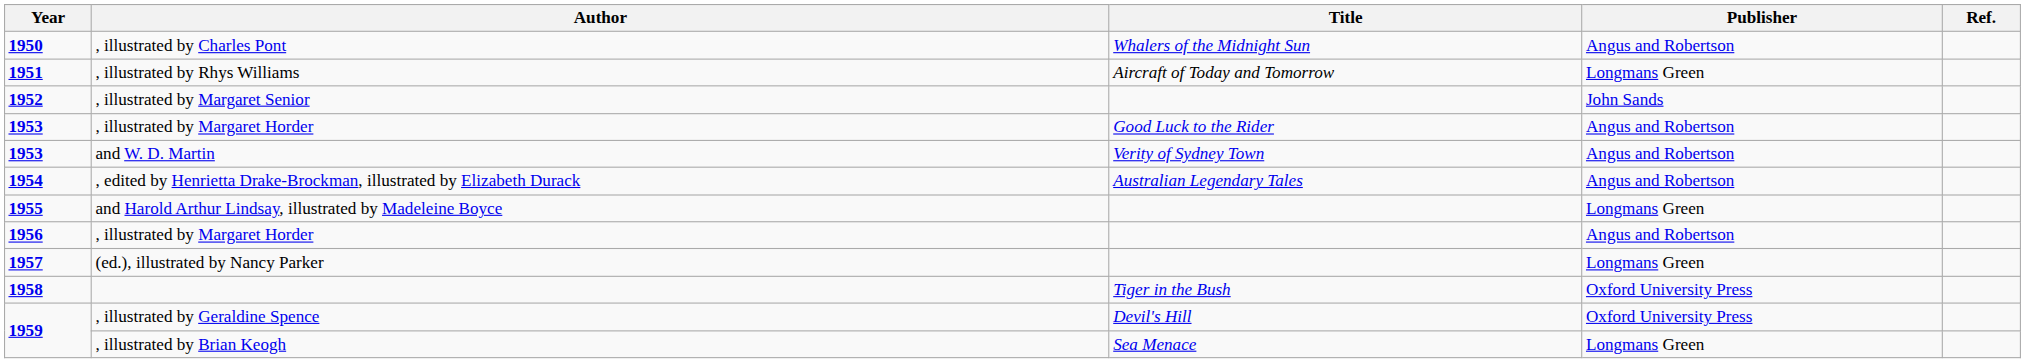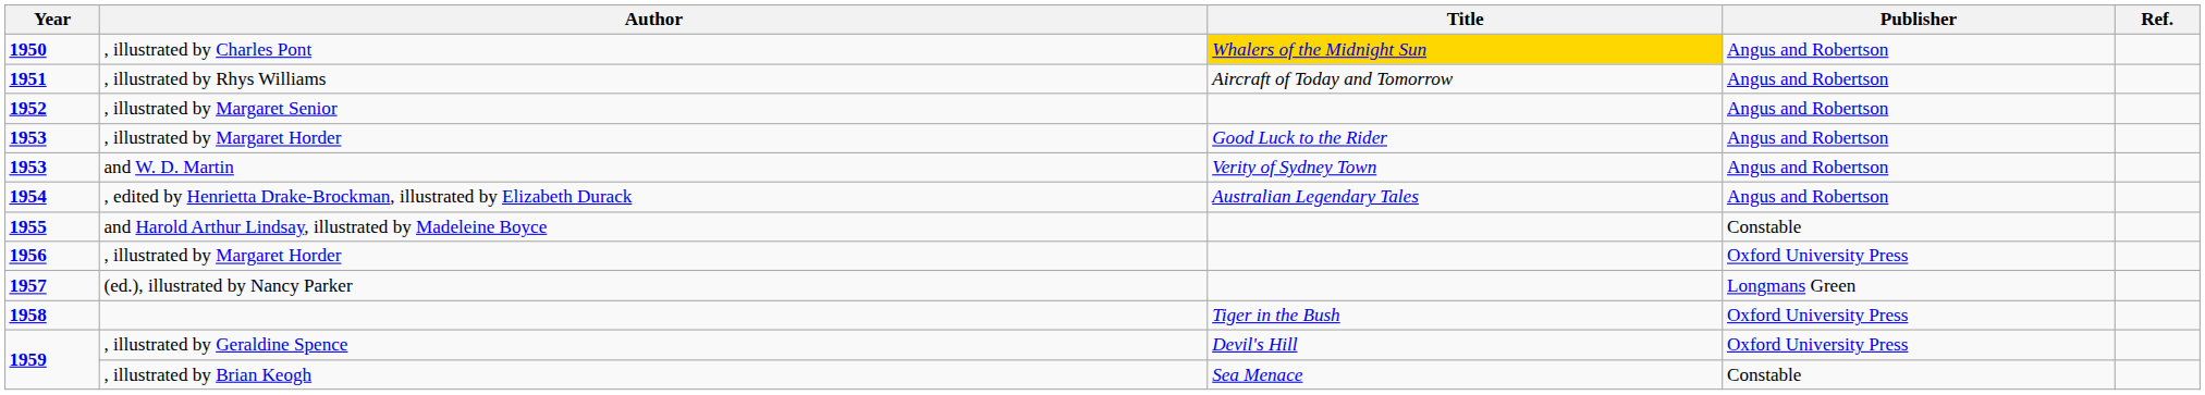 <table class="wikitable sortable mw-collapsible" width="95%">
 <tr>
 <th>Year</th>
 <th>Author</th>
 <th>Title</th>
 <th>Publisher</th>
 <th>Ref.</th>
 </tr>
 <tr>
 <td><strong><a href='#'>1950</a></strong></td>
 <td>, illustrated by <a href='#'>Charles Pont</a></td>
-<td><em><a href='#'>Whalers of the Midnight Sun</a></em></td>
+<td style="background: gold;"><em><a href='#'>Whalers of the Midnight Sun</a></em></td>
 <td><a href='#'>Angus and Robertson</a></td>
 <td></td>
 </tr>
 <tr>
 <td><strong><a href='#'>1951</a></strong></td>
 <td>, illustrated by Rhys Williams</td>
 <td><em>Aircraft of Today and Tomorrow</em></td>
-<td><a href='#'>Longmans</a> Green</td>
+<td><a href='#'>Angus and Robertson</a></td>
 <td></td>
 </tr>
 <tr>
 <td><strong><a href='#'>1952</a></strong></td>
 <td>, illustrated by <a href='#'>Margaret Senior</a></td>
 <td><em></em></td>
-<td><a href='#'>John Sands</a></td>
+<td><a href='#'>Angus and Robertson</a></td>
 <td></td>
 </tr>
 <tr>
 <td><strong><a href='#'>1953</a></strong></td>
 <td>, illustrated by <a href='#'>Margaret Horder</a></td>
 <td><em><a href='#'>Good Luck to the Rider</a></em></td>
 <td><a href='#'>Angus and Robertson</a></td>
 <td></td>
 </tr>
 <tr>
 <td><strong><a href='#'>1953</a></strong></td>
 <td> and <a href='#'>W. D. Martin</a></td>
 <td><em><a href='#'>Verity of Sydney Town</a></em></td>
 <td><a href='#'>Angus and Robertson</a></td>
 <td></td>
 </tr>
 <tr>
 <td><strong><a href='#'>1954</a></strong></td>
 <td>, edited by <a href='#'>Henrietta Drake-Brockman</a>, illustrated by <a href='#'>Elizabeth Durack</a></td>
 <td><em><a href='#'>Australian Legendary Tales</a></em></td>
 <td><a href='#'>Angus and Robertson</a></td>
 <td></td>
 </tr>
 <tr>
 <td><strong><a href='#'>1955</a></strong></td>
 <td> and <a href='#'>Harold Arthur Lindsay</a>, illustrated by <a href='#'>Madeleine Boyce</a></td>
 <td><em></em></td>
-<td><a href='#'>Longmans</a> Green</td>
+<td>Constable</td>
 <td></td>
 </tr>
 <tr>
 <td><strong><a href='#'>1956</a></strong></td>
 <td>, illustrated by <a href='#'>Margaret Horder</a></td>
 <td><em></em></td>
-<td><a href='#'>Angus and Robertson</a></td>
+<td><a href='#'>Oxford University Press</a></td>
 <td></td>
 </tr>
 <tr>
 <td><strong><a href='#'>1957</a></strong></td>
 <td> (ed.), illustrated by Nancy Parker</td>
 <td><em></em></td>
 <td><a href='#'>Longmans</a> Green</td>
 <td></td>
 </tr>
 <tr>
 <td><strong><a href='#'>1958</a></strong></td>
 <td></td>
 <td><em><a href='#'>Tiger in the Bush</a></em></td>
 <td><a href='#'>Oxford University Press</a></td>
 <td></td>
 </tr>
 <tr>
 <td rowspan="2"><strong><a href='#'>1959</a></strong></td>
 <td>, illustrated by <a href='#'>Geraldine Spence</a></td>
 <td><em><a href='#'>Devil's Hill</a></em></td>
 <td><a href='#'>Oxford University Press</a></td>
 <td></td>
 </tr>
 <tr>
 <td>, illustrated by <a href='#'>Brian Keogh</a></td>
 <td><em><a href='#'>Sea Menace</a></em></td>
-<td><a href='#'>Longmans</a> Green</td>
+<td>Constable</td>
 <td></td>
 </tr>
 </table>
